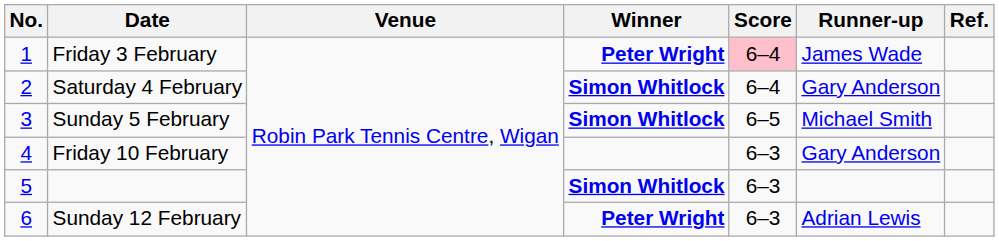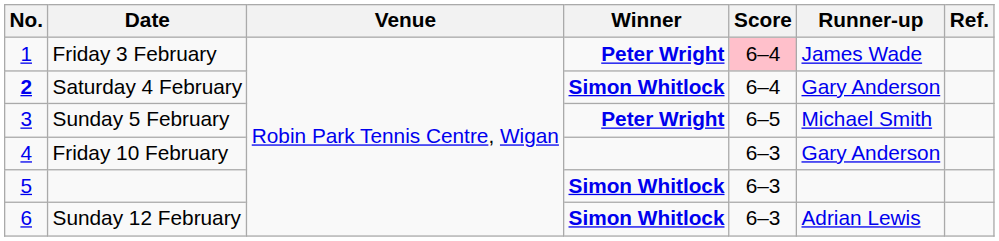 <table class="wikitable">
 <tr>
 <th>No.</th>
 <th>Date</th>
 <th>Venue</th>
 <th>Winner</th>
 <th>Score</th>
 <th>Runner-up</th>
 <th>Ref.</th>
 </tr>
 <tr>
 <td align=center><a href='#'>1</a></td>
 <td align=left>Friday 3 February</td>
 <td rowspan=6><a href='#'>Robin Park Tennis Centre</a>, <a href='#'>Wigan</a></td>
 <td align=right><strong><a href='#'>Peter Wright</a></strong> </td>
 <td align=center style="background: pink;">6–4</td>
 <td> <a href='#'>James Wade</a></td>
 <td align="center"></td>
 </tr>
 <tr>
-<td align=center><a href='#'>2</a></td>
+<td align=center><strong><a href='#'>2</a></strong></td>
 <td align=left>Saturday 4 February</td>
 <td align=right><strong><a href='#'>Simon Whitlock</a></strong> </td>
 <td align=center>6–4</td>
 <td> <a href='#'>Gary Anderson</a></td>
 <td align="center"></td>
 </tr>
 <tr>
 <td align=center><a href='#'>3</a></td>
 <td align=left>Sunday 5 February</td>
-<td align=right><strong><a href='#'>Simon Whitlock</a></strong> </td>
+<td align=right><strong><a href='#'>Peter Wright</a></strong> </td>
 <td align=center>6–5</td>
 <td> <a href='#'>Michael Smith</a></td>
 <td align="center"></td>
 </tr>
 <tr>
 <td align=center><a href='#'>4</a></td>
 <td align=left>Friday 10 February</td>
 <td align=right></td>
 <td align=center>6–3</td>
 <td> <a href='#'>Gary Anderson</a></td>
 <td align="center"></td>
 </tr>
 <tr>
 <td align=center><a href='#'>5</a></td>
 <td align=left></td>
 <td align=right><strong><a href='#'>Simon Whitlock</a></strong> </td>
 <td align=center>6–3</td>
 <td></td>
 <td align="center"></td>
 </tr>
 <tr>
 <td align=center><a href='#'>6</a></td>
 <td align=left>Sunday 12 February</td>
-<td align=right><strong><a href='#'>Peter Wright</a></strong> </td>
+<td align=right><strong><a href='#'>Simon Whitlock</a></strong> </td>
 <td align=center>6–3</td>
 <td> <a href='#'>Adrian Lewis</a></td>
 <td align="center"></td>
 </tr>
 </table>
